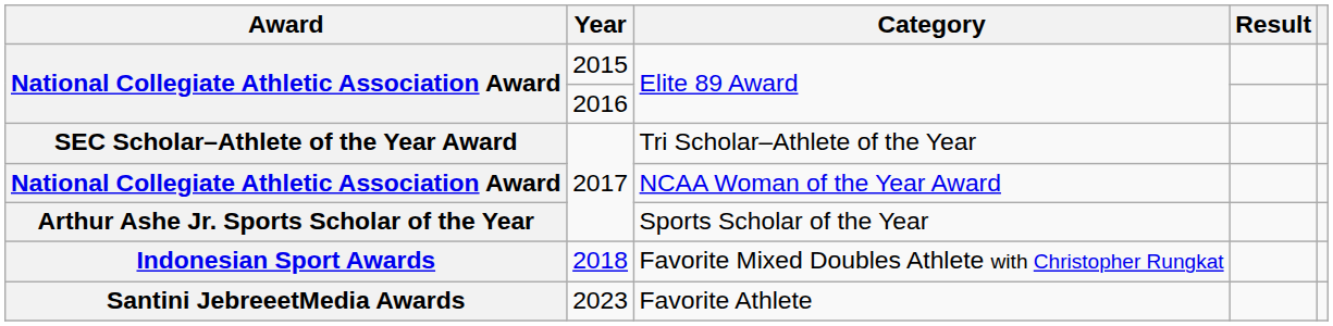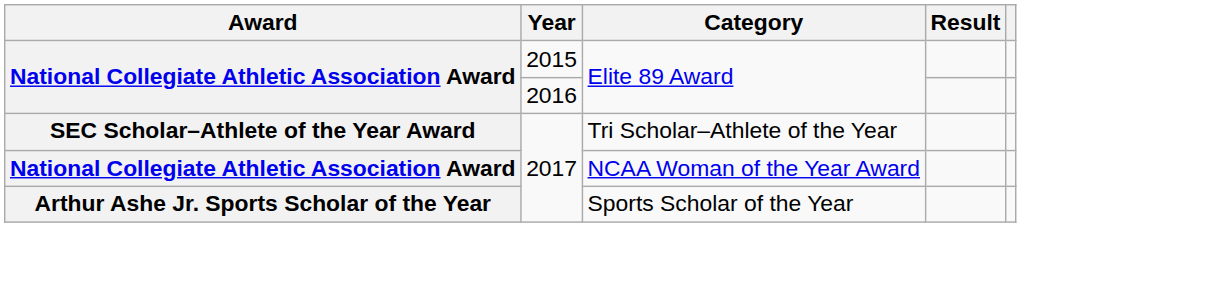 <table class="wikitable plainrowheaders sortable">
 <tr>
 <th scope="col">Award</th>
 <th scope="col">Year</th>
 <th scope="col">Category</th>
 <th scope="col">Result</th>
 <th scope="col" class="unsortable"></th>
 </tr>
 <tr>
 <th scope="row" rowspan=2><a href='#'>National Collegiate Athletic Association</a> Award</th>
 <td>2015</td>
 <td rowspan=2><a href='#'>Elite 89 Award</a></td>
 <td></td>
 <td></td>
 </tr>
 <tr>
 <td>2016</td>
 <td></td>
 <td></td>
 </tr>
 <tr>
 <th scope="row">SEC Scholar–Athlete of the Year Award</th>
 <td rowspan=3>2017</td>
 <td>Tri Scholar–Athlete of the Year</td>
 <td></td>
 <td></td>
 </tr>
 <tr>
 <th scope="row"><a href='#'>National Collegiate Athletic Association</a> Award</th>
 <td><a href='#'>NCAA Woman of the Year Award</a></td>
 <td></td>
 <td></td>
 </tr>
 <tr>
 <th scope="row">Arthur Ashe Jr. Sports Scholar of the Year</th>
 <td>Sports Scholar of the Year</td>
 <td></td>
 <td></td>
 </tr>
-<tr>
-<th scope="row"><a href='#'>Indonesian Sport Awards</a></th>
-<td><a href='#'>2018</a></td>
-<td>Favorite Mixed Doubles Athlete <small>with <a href='#'>Christopher Rungkat</a></small></td>
-<td></td>
-<td></td>
-</tr>
-<tr>
-<th scope="row">Santini JebreeetMedia Awards</th>
-<td>2023</td>
-<td>Favorite Athlete</td>
-<td></td>
-<td></td>
-</tr>
 </table>
